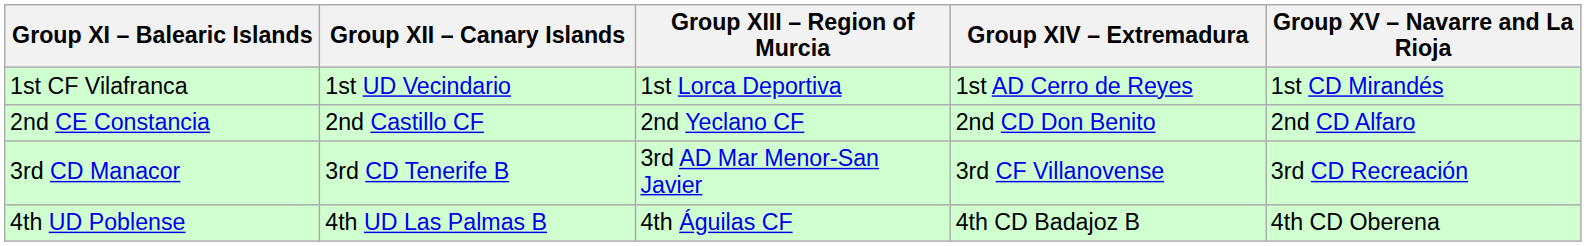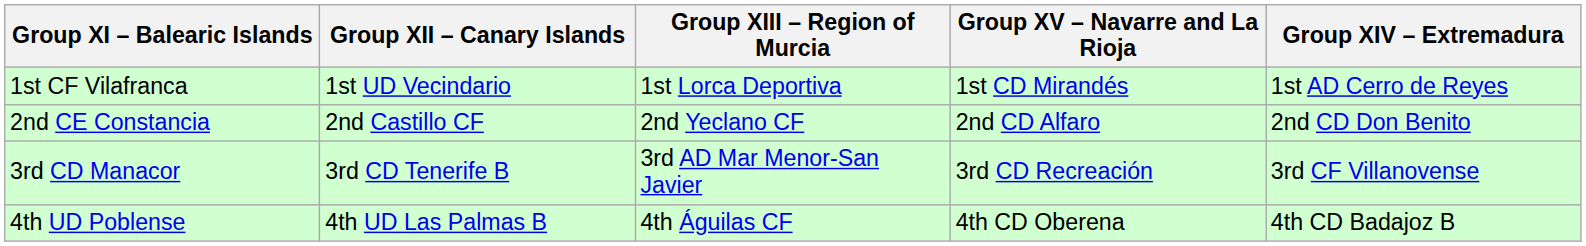 <table class="wikitable">
 <tr>
 <th width=210>Group XI – Balearic Islands </th>
 <th width=210>Group XII – Canary Islands </th>
 <th width=210>Group XIII – Region of Murcia </th>
+<th width=210>Group XV – Navarre and La Rioja </th>
 <th width=210>Group XIV – Extremadura </th>
-<th width=210>Group XV – Navarre and La Rioja </th>
 </tr>
 <tr style="background:#D0FFD0;">
 <td>1st CF Vilafranca</td>
 <td>1st <a href='#'>UD Vecindario</a></td>
 <td>1st <a href='#'>Lorca Deportiva</a></td>
+<td>1st <a href='#'>CD Mirandés</a></td>
 <td>1st <a href='#'>AD Cerro de Reyes</a></td>
-<td>1st <a href='#'>CD Mirandés</a></td>
 </tr>
 <tr style="background:#D0FFD0;">
 <td>2nd <a href='#'>CE Constancia</a></td>
 <td>2nd <a href='#'>Castillo CF</a></td>
 <td>2nd <a href='#'>Yeclano CF</a></td>
+<td>2nd <a href='#'>CD Alfaro</a></td>
 <td>2nd <a href='#'>CD Don Benito</a></td>
-<td>2nd <a href='#'>CD Alfaro</a></td>
 </tr>
 <tr style="background:#D0FFD0;">
 <td>3rd <a href='#'>CD Manacor</a></td>
 <td>3rd <a href='#'>CD Tenerife B</a></td>
 <td>3rd <a href='#'>AD Mar Menor-San Javier</a></td>
+<td>3rd <a href='#'>CD Recreación</a></td>
 <td>3rd <a href='#'>CF Villanovense</a></td>
-<td>3rd <a href='#'>CD Recreación</a></td>
 </tr>
 <tr style="background:#D0FFD0;">
 <td>4th <a href='#'>UD Poblense</a></td>
 <td>4th <a href='#'>UD Las Palmas B</a></td>
 <td>4th <a href='#'>Águilas CF</a></td>
+<td>4th CD Oberena</td>
 <td>4th CD Badajoz B</td>
-<td>4th CD Oberena</td>
 </tr>
 </table>
